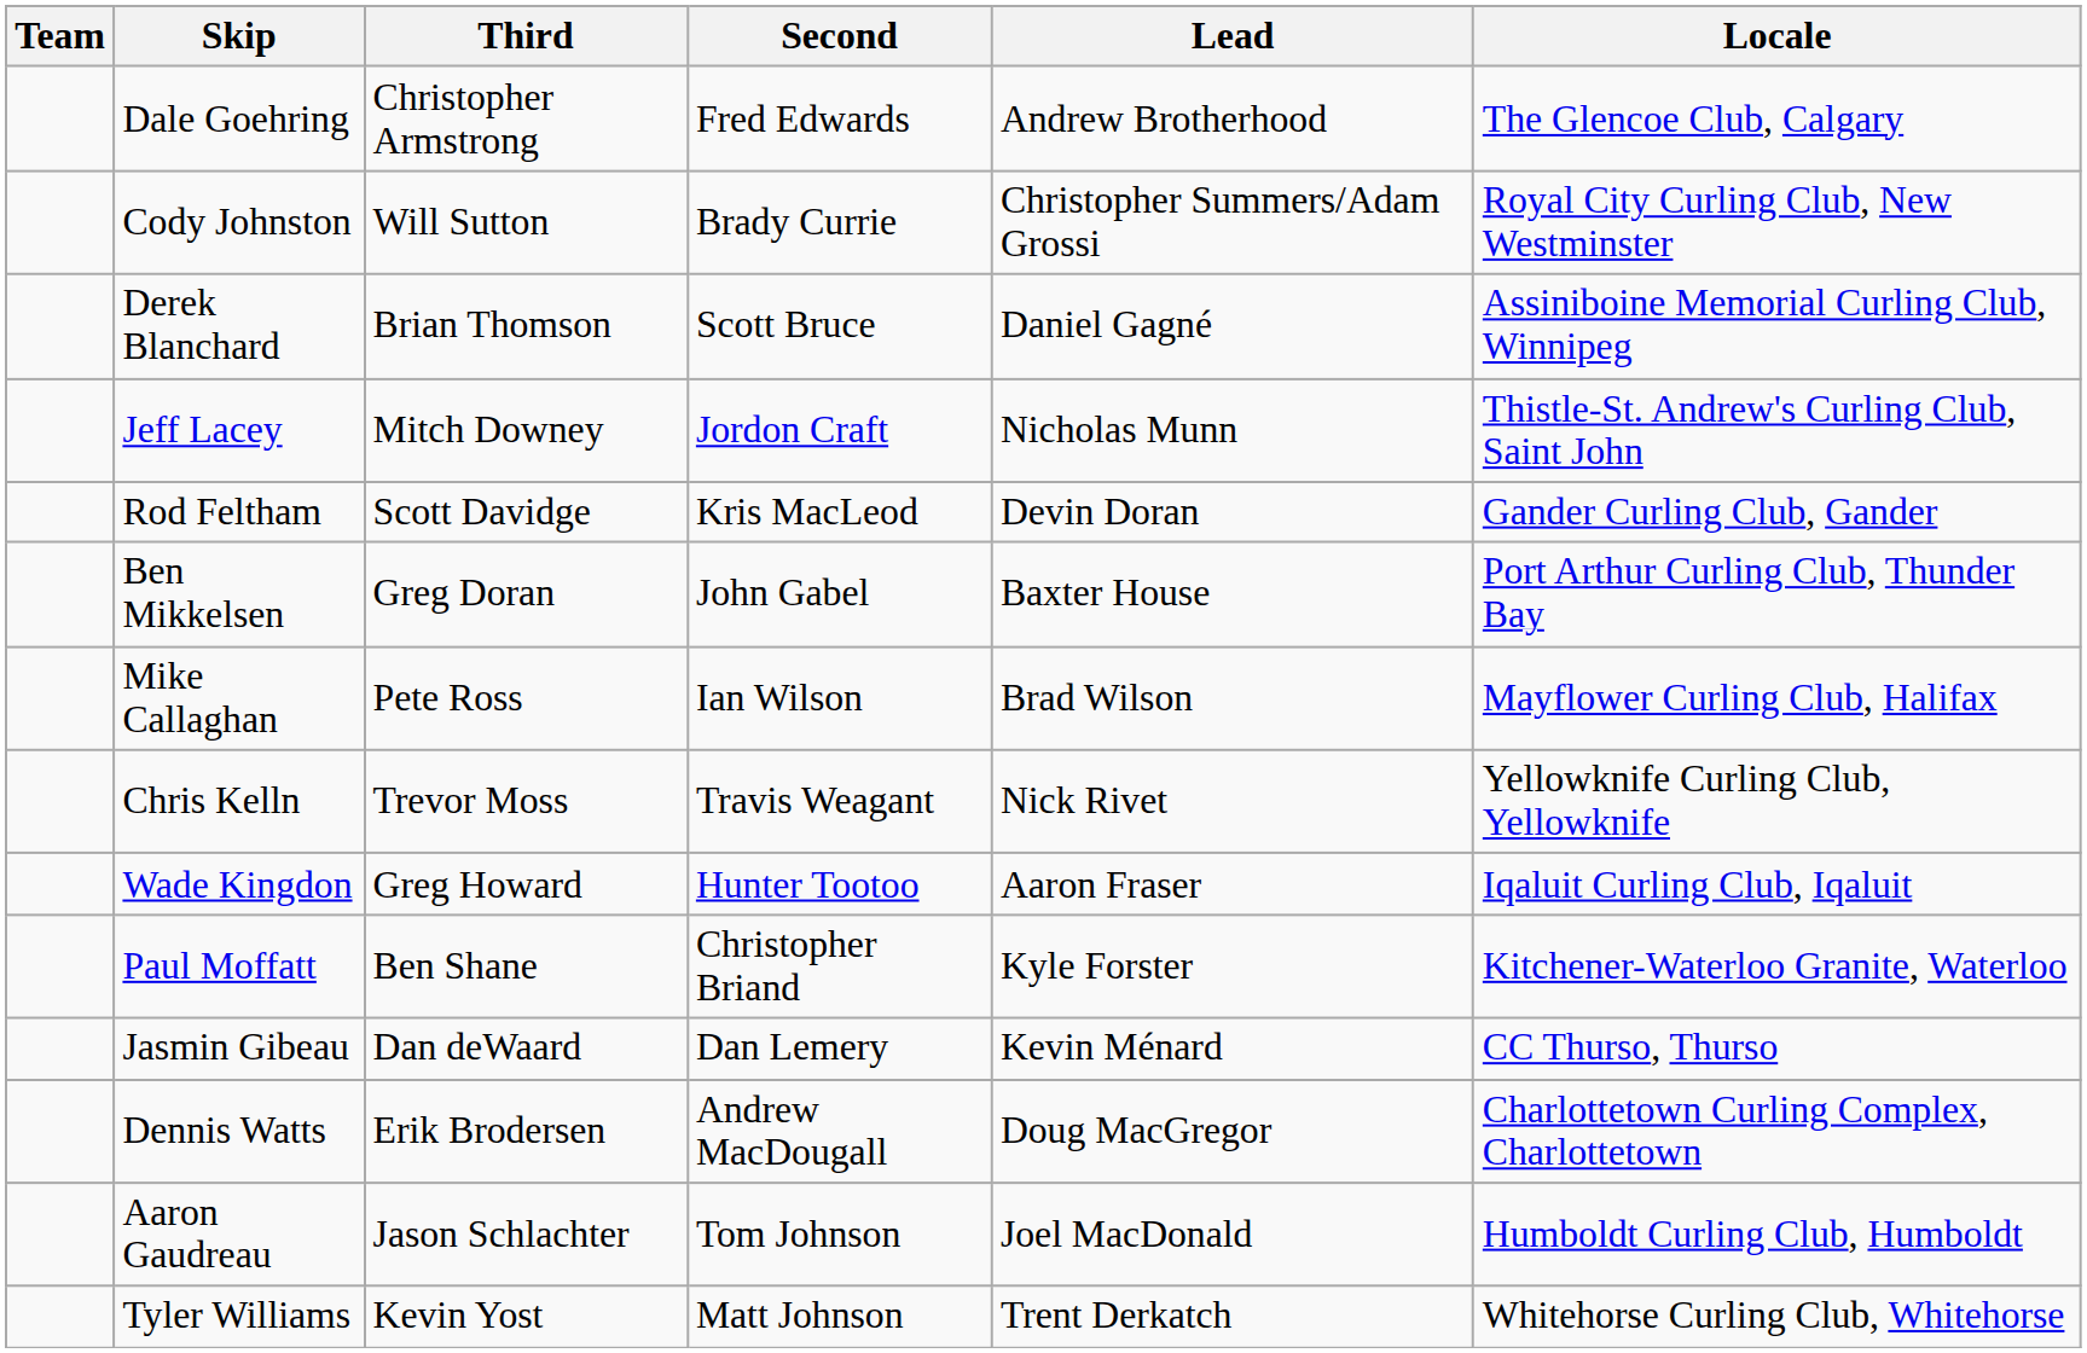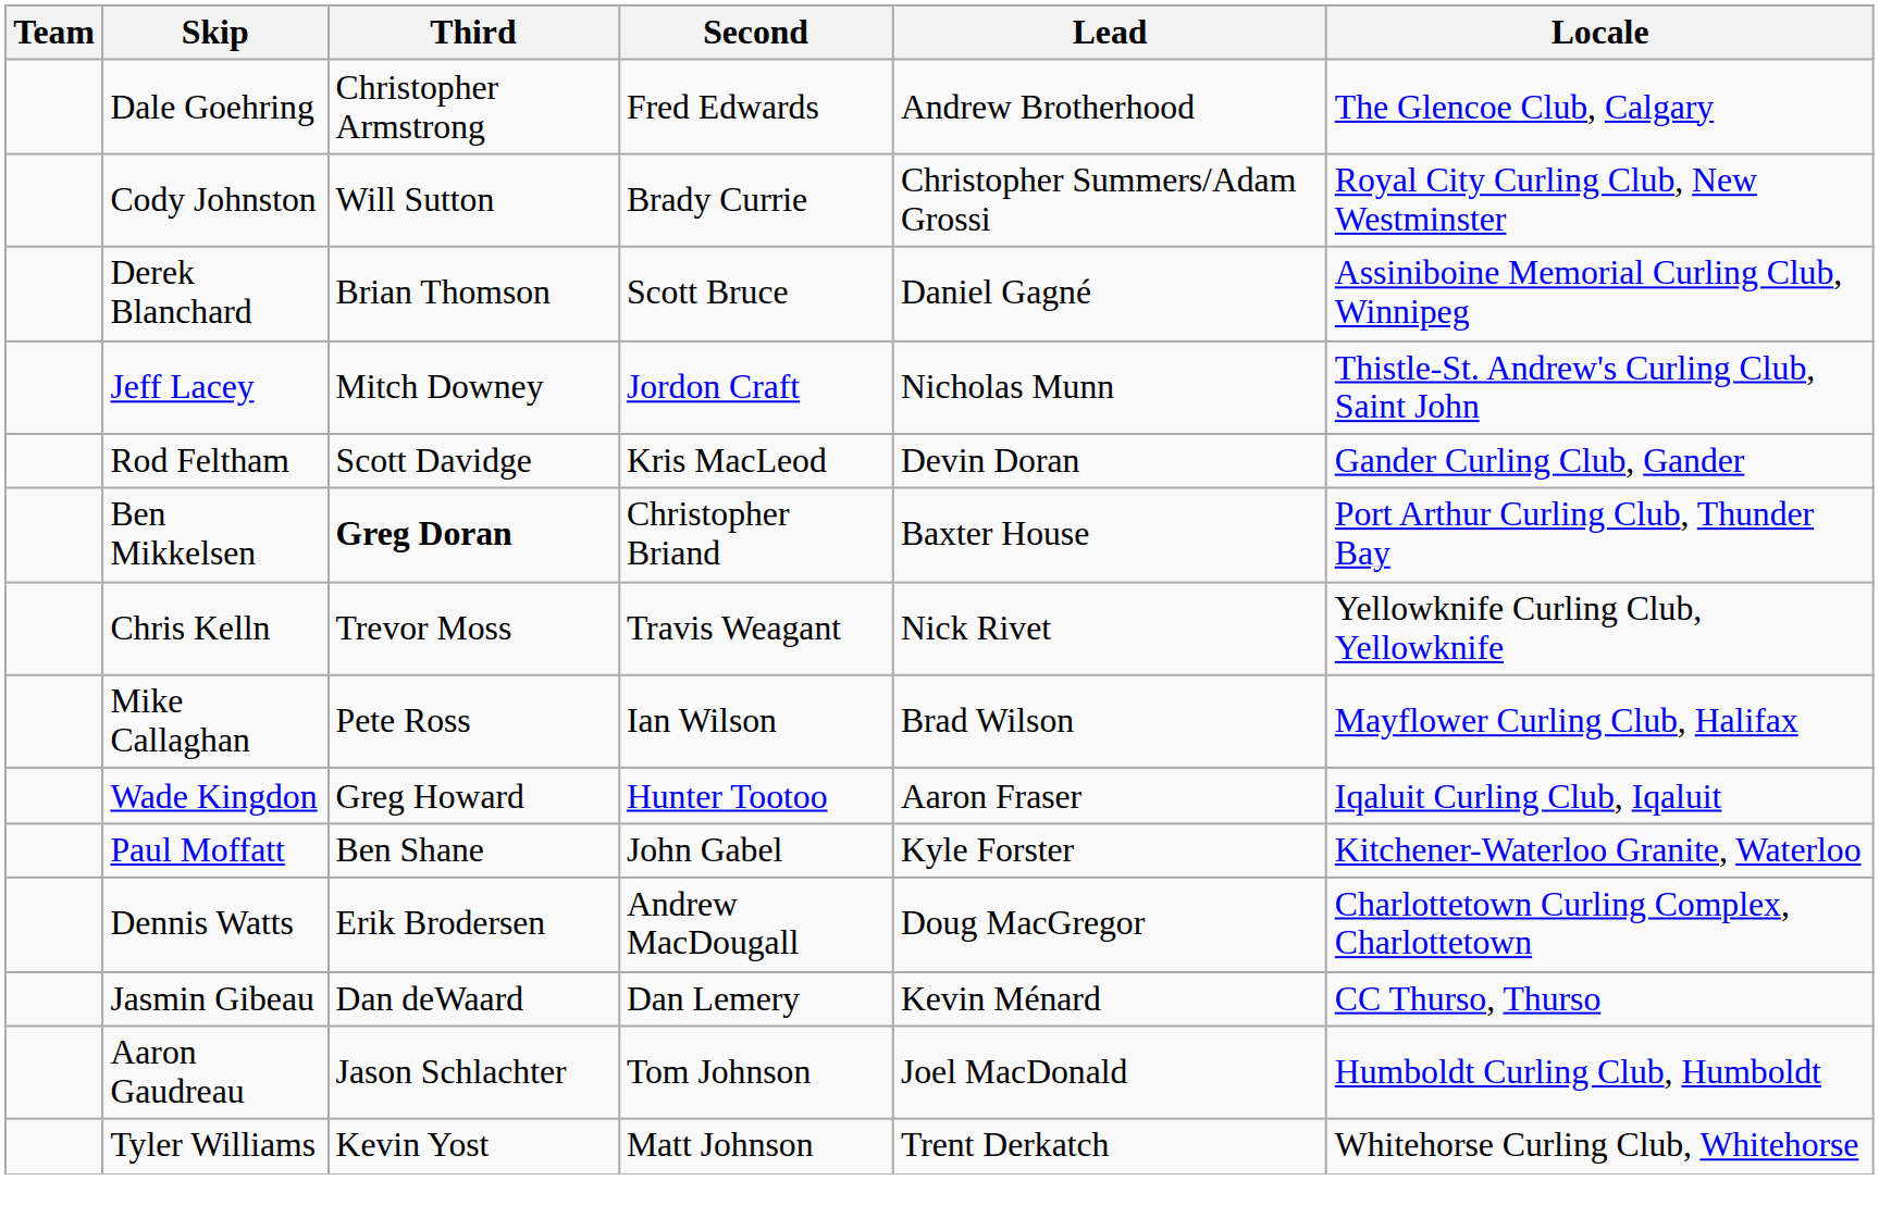 <table class="wikitable">
 <tr>
 <th>Team</th>
 <th>Skip</th>
 <th>Third</th>
 <th>Second</th>
 <th>Lead</th>
 <th>Locale</th>
 </tr>
 <tr>
 <td></td>
 <td>Dale Goehring</td>
 <td>Christopher Armstrong</td>
 <td>Fred Edwards</td>
 <td>Andrew Brotherhood</td>
 <td><a href='#'>The Glencoe Club</a>, <a href='#'>Calgary</a></td>
 </tr>
 <tr>
 <td></td>
 <td>Cody Johnston</td>
 <td>Will Sutton</td>
 <td>Brady Currie</td>
 <td>Christopher Summers/Adam Grossi</td>
 <td><a href='#'>Royal City Curling Club</a>, <a href='#'>New Westminster</a></td>
 </tr>
 <tr>
 <td></td>
 <td>Derek Blanchard</td>
 <td>Brian Thomson</td>
 <td>Scott Bruce</td>
 <td>Daniel Gagné</td>
 <td><a href='#'>Assiniboine Memorial Curling Club</a>, <a href='#'>Winnipeg</a></td>
 </tr>
 <tr>
 <td></td>
 <td><a href='#'>Jeff Lacey</a></td>
 <td>Mitch Downey</td>
 <td><a href='#'>Jordon Craft</a></td>
 <td>Nicholas Munn</td>
 <td><a href='#'>Thistle-St. Andrew's Curling Club</a>, <a href='#'>Saint John</a></td>
 </tr>
 <tr>
 <td></td>
 <td>Rod Feltham</td>
 <td>Scott Davidge</td>
 <td>Kris MacLeod</td>
 <td>Devin Doran</td>
 <td><a href='#'>Gander Curling Club</a>, <a href='#'>Gander</a></td>
 </tr>
 <tr>
 <td></td>
 <td>Ben Mikkelsen</td>
-<td>Greg Doran</td>
-<td>John Gabel</td>
+<td><strong>Greg Doran</strong></td>
+<td>Christopher Briand</td>
 <td>Baxter House</td>
 <td><a href='#'>Port Arthur Curling Club</a>, <a href='#'>Thunder Bay</a></td>
+</tr>
+<tr>
+<td></td>
+<td>Chris Kelln</td>
+<td>Trevor Moss</td>
+<td>Travis Weagant</td>
+<td>Nick Rivet</td>
+<td>Yellowknife Curling Club, <a href='#'>Yellowknife</a></td>
 </tr>
 <tr>
 <td></td>
 <td>Mike Callaghan</td>
 <td>Pete Ross</td>
 <td>Ian Wilson</td>
 <td>Brad Wilson</td>
 <td><a href='#'>Mayflower Curling Club</a>, <a href='#'>Halifax</a></td>
-</tr>
-<tr>
-<td></td>
-<td>Chris Kelln</td>
-<td>Trevor Moss</td>
-<td>Travis Weagant</td>
-<td>Nick Rivet</td>
-<td>Yellowknife Curling Club, <a href='#'>Yellowknife</a></td>
 </tr>
 <tr>
 <td></td>
 <td><a href='#'>Wade Kingdon</a></td>
 <td>Greg Howard</td>
 <td><a href='#'>Hunter Tootoo</a></td>
 <td>Aaron Fraser</td>
 <td><a href='#'>Iqaluit Curling Club</a>, <a href='#'>Iqaluit</a></td>
 </tr>
 <tr>
 <td></td>
 <td><a href='#'>Paul Moffatt</a></td>
 <td>Ben Shane</td>
-<td>Christopher Briand</td>
+<td>John Gabel</td>
 <td>Kyle Forster</td>
 <td><a href='#'>Kitchener-Waterloo Granite</a>, <a href='#'>Waterloo</a></td>
+</tr>
+<tr>
+<td></td>
+<td>Dennis Watts</td>
+<td>Erik Brodersen</td>
+<td>Andrew MacDougall</td>
+<td>Doug MacGregor</td>
+<td><a href='#'>Charlottetown Curling Complex</a>, <a href='#'>Charlottetown</a></td>
 </tr>
 <tr>
 <td></td>
 <td>Jasmin Gibeau</td>
 <td>Dan deWaard</td>
 <td>Dan Lemery</td>
 <td>Kevin Ménard</td>
 <td><a href='#'>CC Thurso</a>, <a href='#'>Thurso</a></td>
-</tr>
-<tr>
-<td></td>
-<td>Dennis Watts</td>
-<td>Erik Brodersen</td>
-<td>Andrew MacDougall</td>
-<td>Doug MacGregor</td>
-<td><a href='#'>Charlottetown Curling Complex</a>, <a href='#'>Charlottetown</a></td>
 </tr>
 <tr>
 <td></td>
 <td>Aaron Gaudreau</td>
 <td>Jason Schlachter</td>
 <td>Tom Johnson</td>
 <td>Joel MacDonald</td>
 <td><a href='#'>Humboldt Curling Club</a>, <a href='#'>Humboldt</a></td>
 </tr>
 <tr>
 <td></td>
 <td>Tyler Williams</td>
 <td>Kevin Yost</td>
 <td>Matt Johnson</td>
 <td>Trent Derkatch</td>
 <td>Whitehorse Curling Club, <a href='#'>Whitehorse</a></td>
 </tr>
 </table>
